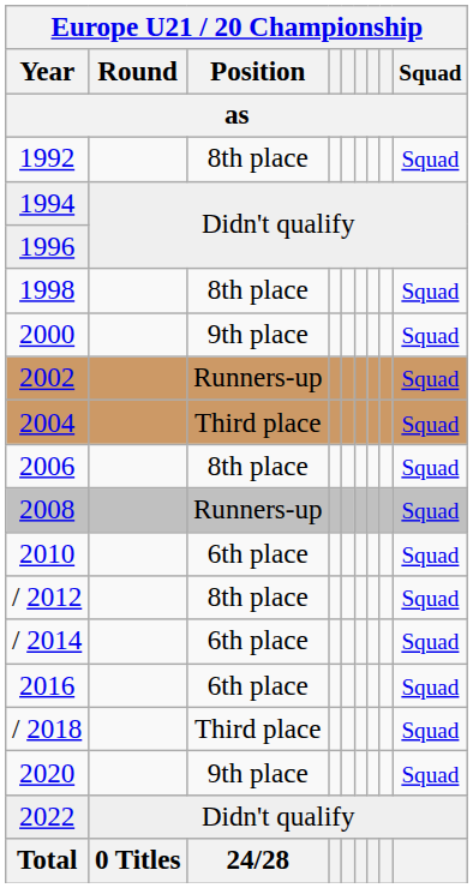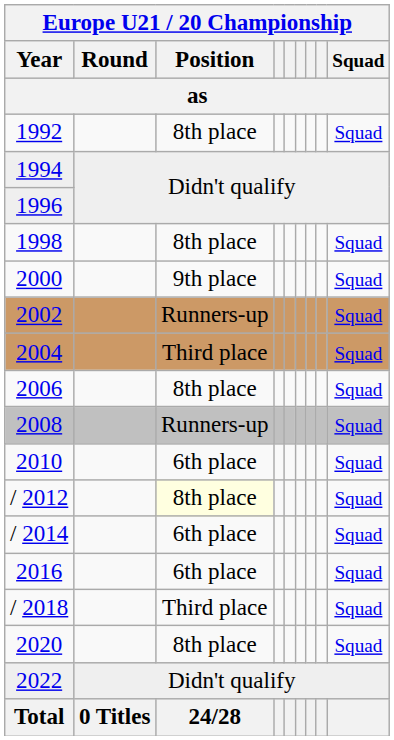 <table class="wikitable" style="text-align: center;">
 <tr>
 <th colspan=9><a href='#'>Europe U21 / 20 Championship</a></th>
 </tr>
 <tr>
 <th>Year</th>
 <th>Round</th>
 <th>Position</th>
 <th></th>
 <th></th>
 <th></th>
 <th></th>
 <th></th>
 <th><small>Squad</small></th>
 </tr>
 <tr>
 <th colspan=9>as </th>
 </tr>
 <tr bgcolor=>
 <td> <a href='#'>1992</a></td>
 <td></td>
 <td>8th place</td>
 <td></td>
 <td></td>
 <td></td>
 <td></td>
 <td></td>
 <td><small><a href='#'>Squad</a></small></td>
 </tr>
 <tr bgcolor=efefef>
 <td> <a href='#'>1994</a></td>
 <td colspan=9 rowspan=2>Didn't qualify</td>
 </tr>
 <tr bgcolor=efefef>
 <td> <a href='#'>1996</a></td>
 </tr>
 <tr bgcolor=>
 <td> <a href='#'>1998</a></td>
 <td></td>
 <td>8th place</td>
 <td></td>
 <td></td>
 <td></td>
 <td></td>
 <td></td>
 <td><small><a href='#'>Squad</a></small></td>
 </tr>
 <tr bgcolor=>
 <td> <a href='#'>2000</a></td>
 <td></td>
 <td>9th place</td>
 <td></td>
 <td></td>
 <td></td>
 <td></td>
 <td></td>
 <td><small><a href='#'>Squad</a></small></td>
 </tr>
 <tr bgcolor=cc9966>
 <td> <a href='#'>2002</a></td>
 <td></td>
 <td>Runners-up</td>
 <td></td>
 <td></td>
 <td></td>
 <td></td>
 <td></td>
 <td><small><a href='#'>Squad</a></small></td>
 </tr>
 <tr bgcolor=cc9966>
 <td> <a href='#'>2004</a></td>
 <td></td>
 <td>Third place</td>
 <td></td>
 <td></td>
 <td></td>
 <td></td>
 <td></td>
 <td><small><a href='#'>Squad</a></small></td>
 </tr>
 <tr bgcolor=>
 <td> <a href='#'>2006</a></td>
 <td></td>
 <td>8th place</td>
 <td></td>
 <td></td>
 <td></td>
 <td></td>
 <td></td>
 <td><small><a href='#'>Squad</a></small></td>
 </tr>
 <tr bgcolor=silver>
 <td> <a href='#'>2008</a></td>
 <td></td>
 <td>Runners-up</td>
 <td></td>
 <td></td>
 <td></td>
 <td></td>
 <td></td>
 <td><small><a href='#'>Squad</a></small></td>
 </tr>
 <tr bgcolor=>
 <td> <a href='#'>2010</a></td>
 <td></td>
 <td>6th place</td>
 <td></td>
 <td></td>
 <td></td>
 <td></td>
 <td></td>
 <td><small><a href='#'>Squad</a></small></td>
 </tr>
 <tr>
 <td>/ <a href='#'>2012</a></td>
 <td></td>
-<td>8th place</td>
+<td style="background: lightyellow;">8th place</td>
 <td></td>
 <td></td>
 <td></td>
 <td></td>
 <td></td>
 <td><small><a href='#'>Squad</a></small></td>
 </tr>
 <tr bgcolor=>
 <td>/ <a href='#'>2014</a></td>
 <td></td>
 <td>6th place</td>
 <td></td>
 <td></td>
 <td></td>
 <td></td>
 <td></td>
 <td><small><a href='#'>Squad</a></small></td>
 </tr>
 <tr bgcolor=>
 <td> <a href='#'>2016</a></td>
 <td></td>
 <td>6th place</td>
 <td></td>
 <td></td>
 <td></td>
 <td></td>
 <td></td>
 <td><small><a href='#'>Squad</a></small></td>
 </tr>
 <tr bgcolor=>
 <td>/ <a href='#'>2018</a></td>
 <td></td>
 <td>Third place</td>
 <td></td>
 <td></td>
 <td></td>
 <td></td>
 <td></td>
 <td><small><a href='#'>Squad</a></small></td>
 </tr>
 <tr bgcolor=>
 <td> <a href='#'>2020</a></td>
 <td></td>
-<td>9th place</td>
+<td>8th place</td>
 <td></td>
 <td></td>
 <td></td>
 <td></td>
 <td></td>
 <td><small><a href='#'>Squad</a></small></td>
 </tr>
 <tr bgcolor=efefef>
 <td> <a href='#'>2022</a></td>
 <td colspan=9>Didn't qualify</td>
 </tr>
 <tr>
 <th>Total</th>
 <th>0 Titles</th>
 <th>24/28</th>
 <th></th>
 <th></th>
 <th></th>
 <th></th>
 <th></th>
 <th></th>
 </tr>
 </table>
